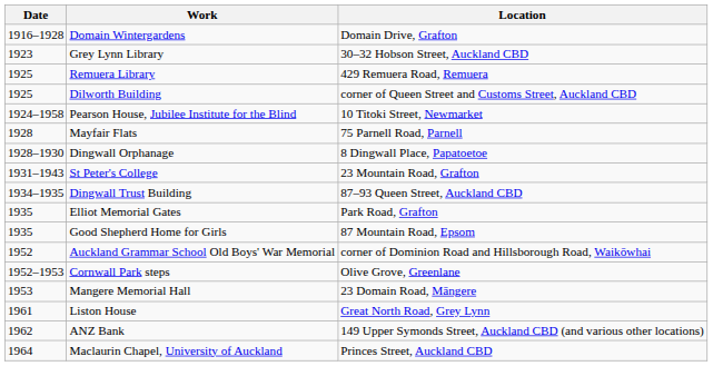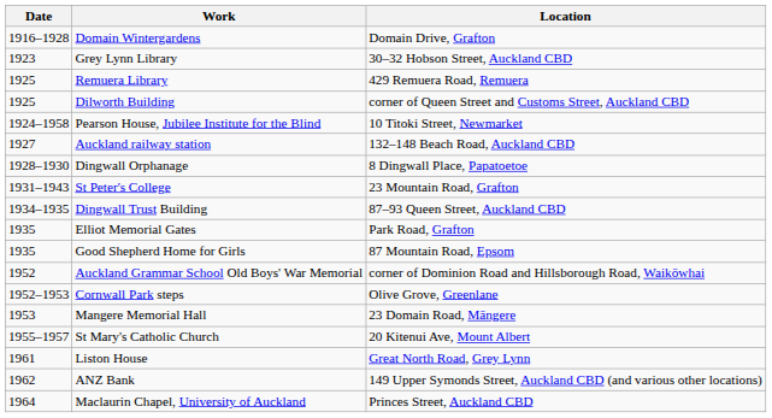 <table class="wikitable">
 <tr>
 <th>Date</th>
 <th>Work</th>
 <th>Location</th>
 </tr>
 <tr>
 <td>1916–1928</td>
 <td><a href='#'>Domain Wintergardens</a></td>
 <td>Domain Drive, <a href='#'>Grafton</a></td>
 </tr>
 <tr>
 <td>1923</td>
 <td>Grey Lynn Library</td>
 <td>30–32 Hobson Street, <a href='#'>Auckland CBD</a></td>
 </tr>
 <tr>
 <td>1925</td>
 <td><a href='#'>Remuera Library</a></td>
 <td>429 Remuera Road, <a href='#'>Remuera</a></td>
 </tr>
 <tr>
 <td>1925</td>
 <td><a href='#'>Dilworth Building</a></td>
 <td>corner of Queen Street and <a href='#'>Customs Street</a>, <a href='#'>Auckland CBD</a></td>
 </tr>
 <tr>
 <td>1924–1958</td>
 <td>Pearson House, <a href='#'>Jubilee Institute for the Blind</a></td>
 <td>10 Titoki Street, <a href='#'>Newmarket</a></td>
 </tr>
 <tr>
-<td>1928</td>
-<td>Mayfair Flats</td>
-<td>75 Parnell Road, <a href='#'>Parnell</a></td>
+<td>1927</td>
+<td><a href='#'>Auckland railway station</a></td>
+<td>132–148 Beach Road, <a href='#'>Auckland CBD</a></td>
 </tr>
 <tr>
 <td>1928–1930</td>
 <td>Dingwall Orphanage</td>
 <td>8 Dingwall Place, <a href='#'>Papatoetoe</a></td>
 </tr>
 <tr>
 <td>1931–1943</td>
 <td><a href='#'>St Peter's College</a></td>
 <td>23 Mountain Road, <a href='#'>Grafton</a></td>
 </tr>
 <tr>
 <td>1934–1935</td>
 <td><a href='#'>Dingwall Trust</a> Building</td>
 <td>87–93 Queen Street, <a href='#'>Auckland CBD</a></td>
 </tr>
 <tr>
 <td>1935</td>
 <td>Elliot Memorial Gates</td>
 <td>Park Road, <a href='#'>Grafton</a></td>
 </tr>
 <tr>
 <td>1935</td>
 <td>Good Shepherd Home for Girls</td>
 <td>87 Mountain Road, <a href='#'>Epsom</a></td>
 </tr>
 <tr>
 <td>1952</td>
 <td><a href='#'>Auckland Grammar School</a> Old Boys' War Memorial</td>
 <td>corner of Dominion Road and Hillsborough Road, <a href='#'>Waikōwhai</a></td>
 </tr>
 <tr>
 <td>1952–1953</td>
 <td><a href='#'>Cornwall Park</a> steps</td>
 <td>Olive Grove, <a href='#'>Greenlane</a></td>
 </tr>
 <tr>
 <td>1953</td>
 <td>Mangere Memorial Hall</td>
 <td>23 Domain Road, <a href='#'>Māngere</a></td>
 </tr>
 <tr>
+<td>1955–1957</td>
+<td>St Mary's Catholic Church</td>
+<td>20 Kitenui Ave, <a href='#'>Mount Albert</a></td>
+</tr>
+<tr>
 <td>1961</td>
 <td>Liston House</td>
 <td><a href='#'>Great North Road</a>, <a href='#'>Grey Lynn</a></td>
 </tr>
 <tr>
 <td>1962</td>
 <td>ANZ Bank</td>
 <td>149 Upper Symonds Street, <a href='#'>Auckland CBD</a> (and various other locations)</td>
 </tr>
 <tr>
 <td>1964</td>
 <td>Maclaurin Chapel, <a href='#'>University of Auckland</a></td>
 <td>Princes Street, <a href='#'>Auckland CBD</a></td>
 </tr>
 </table>
